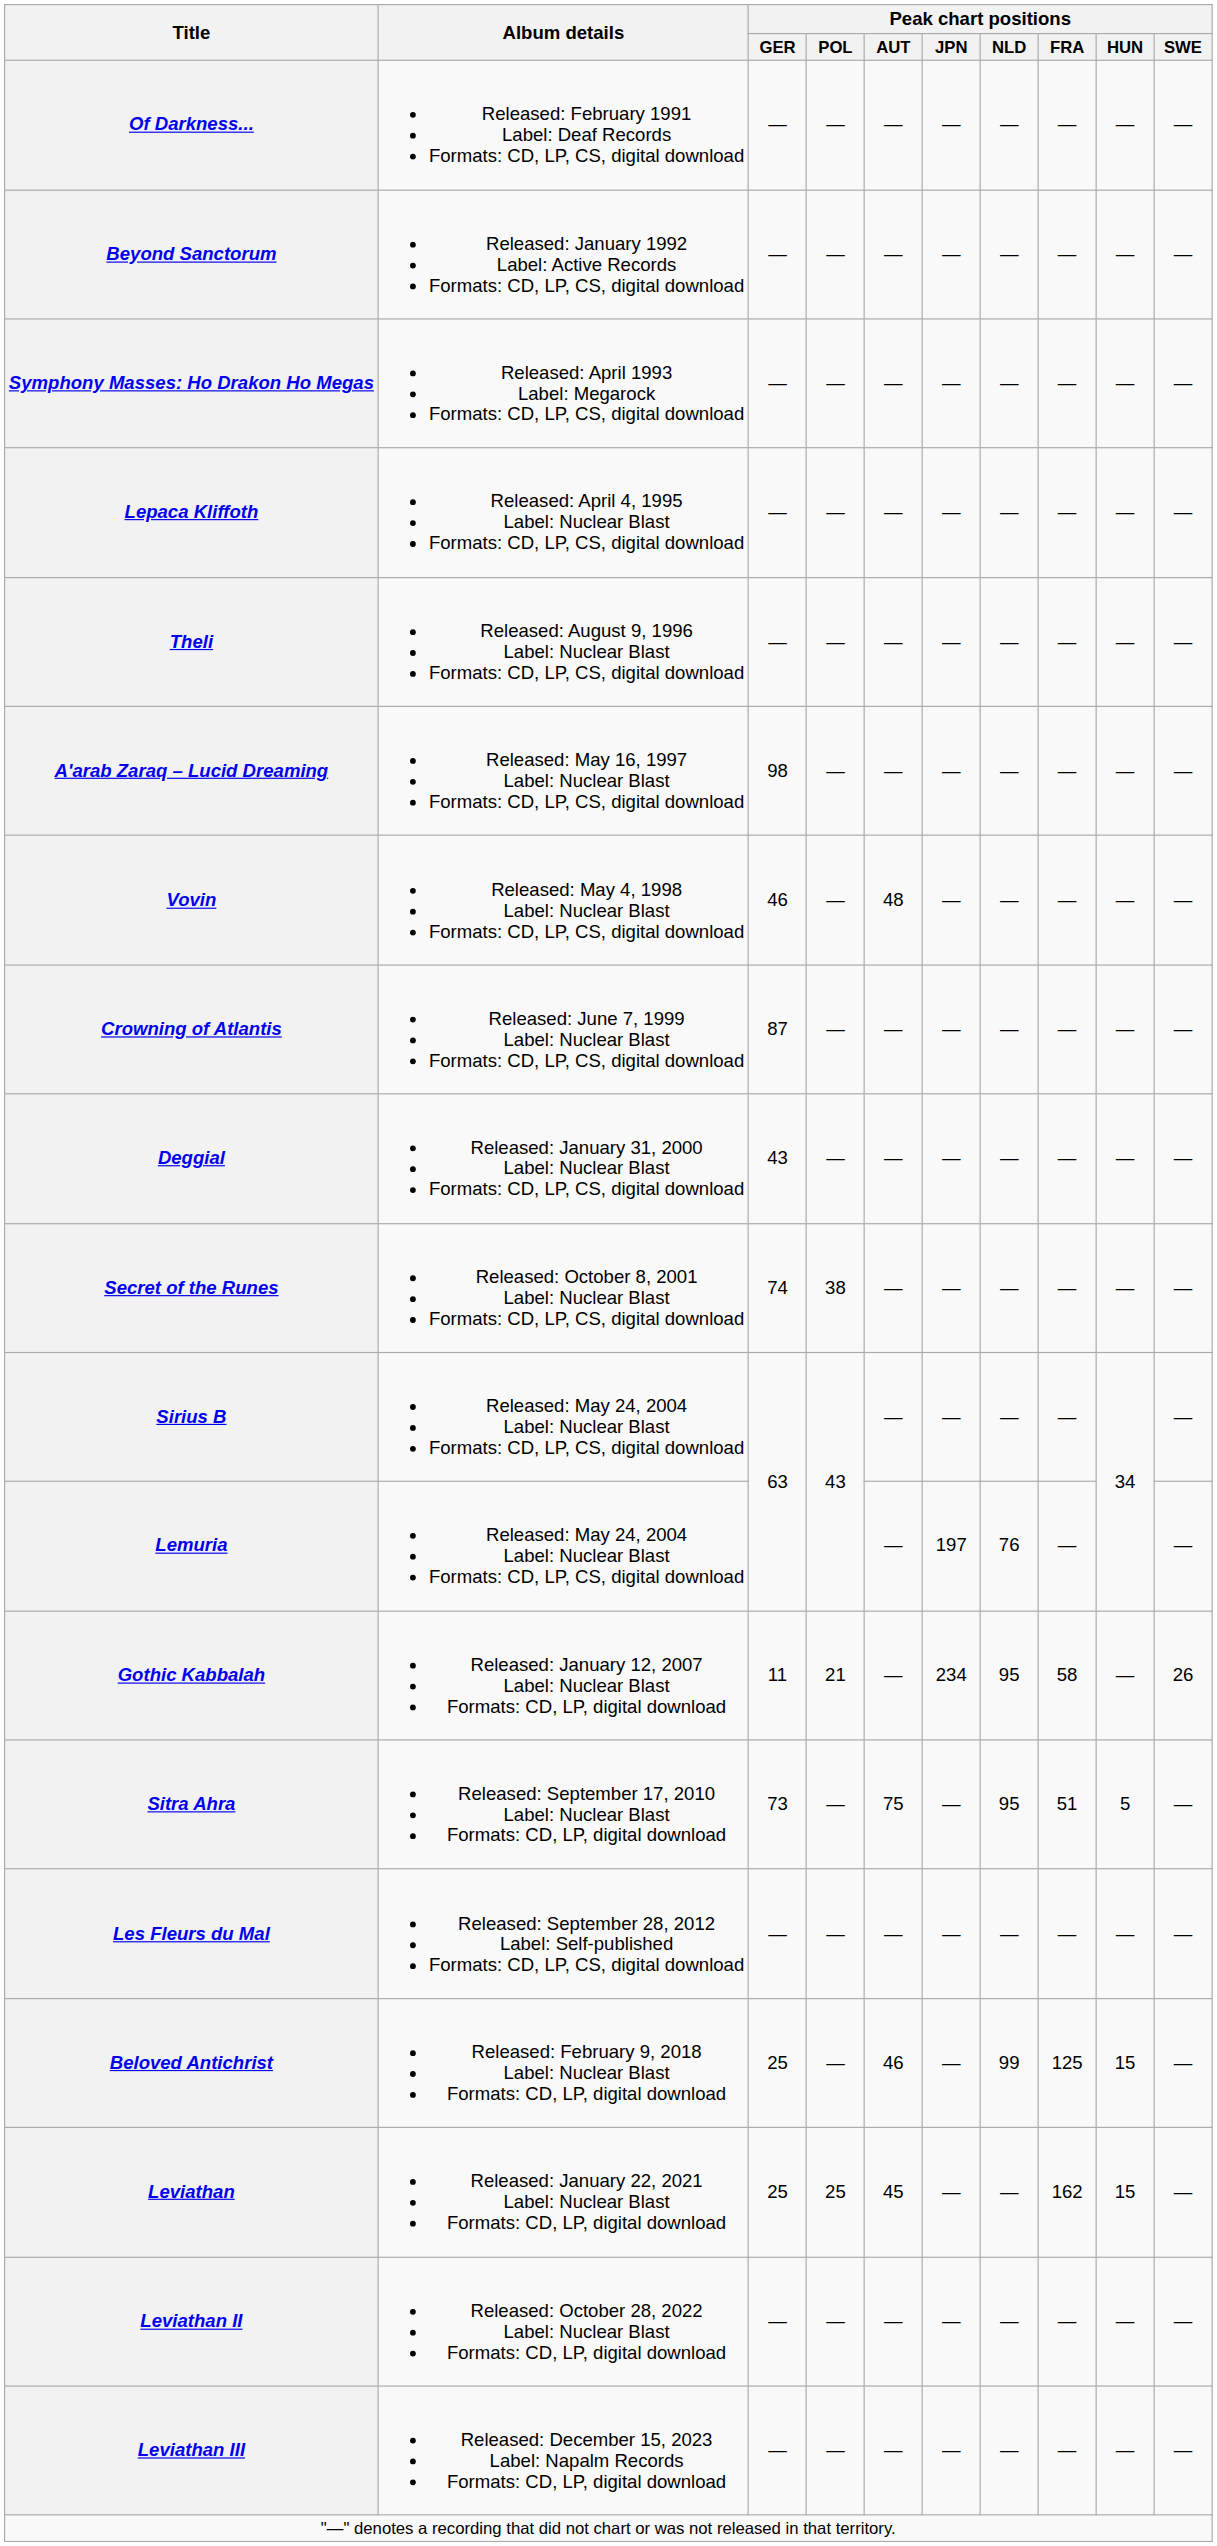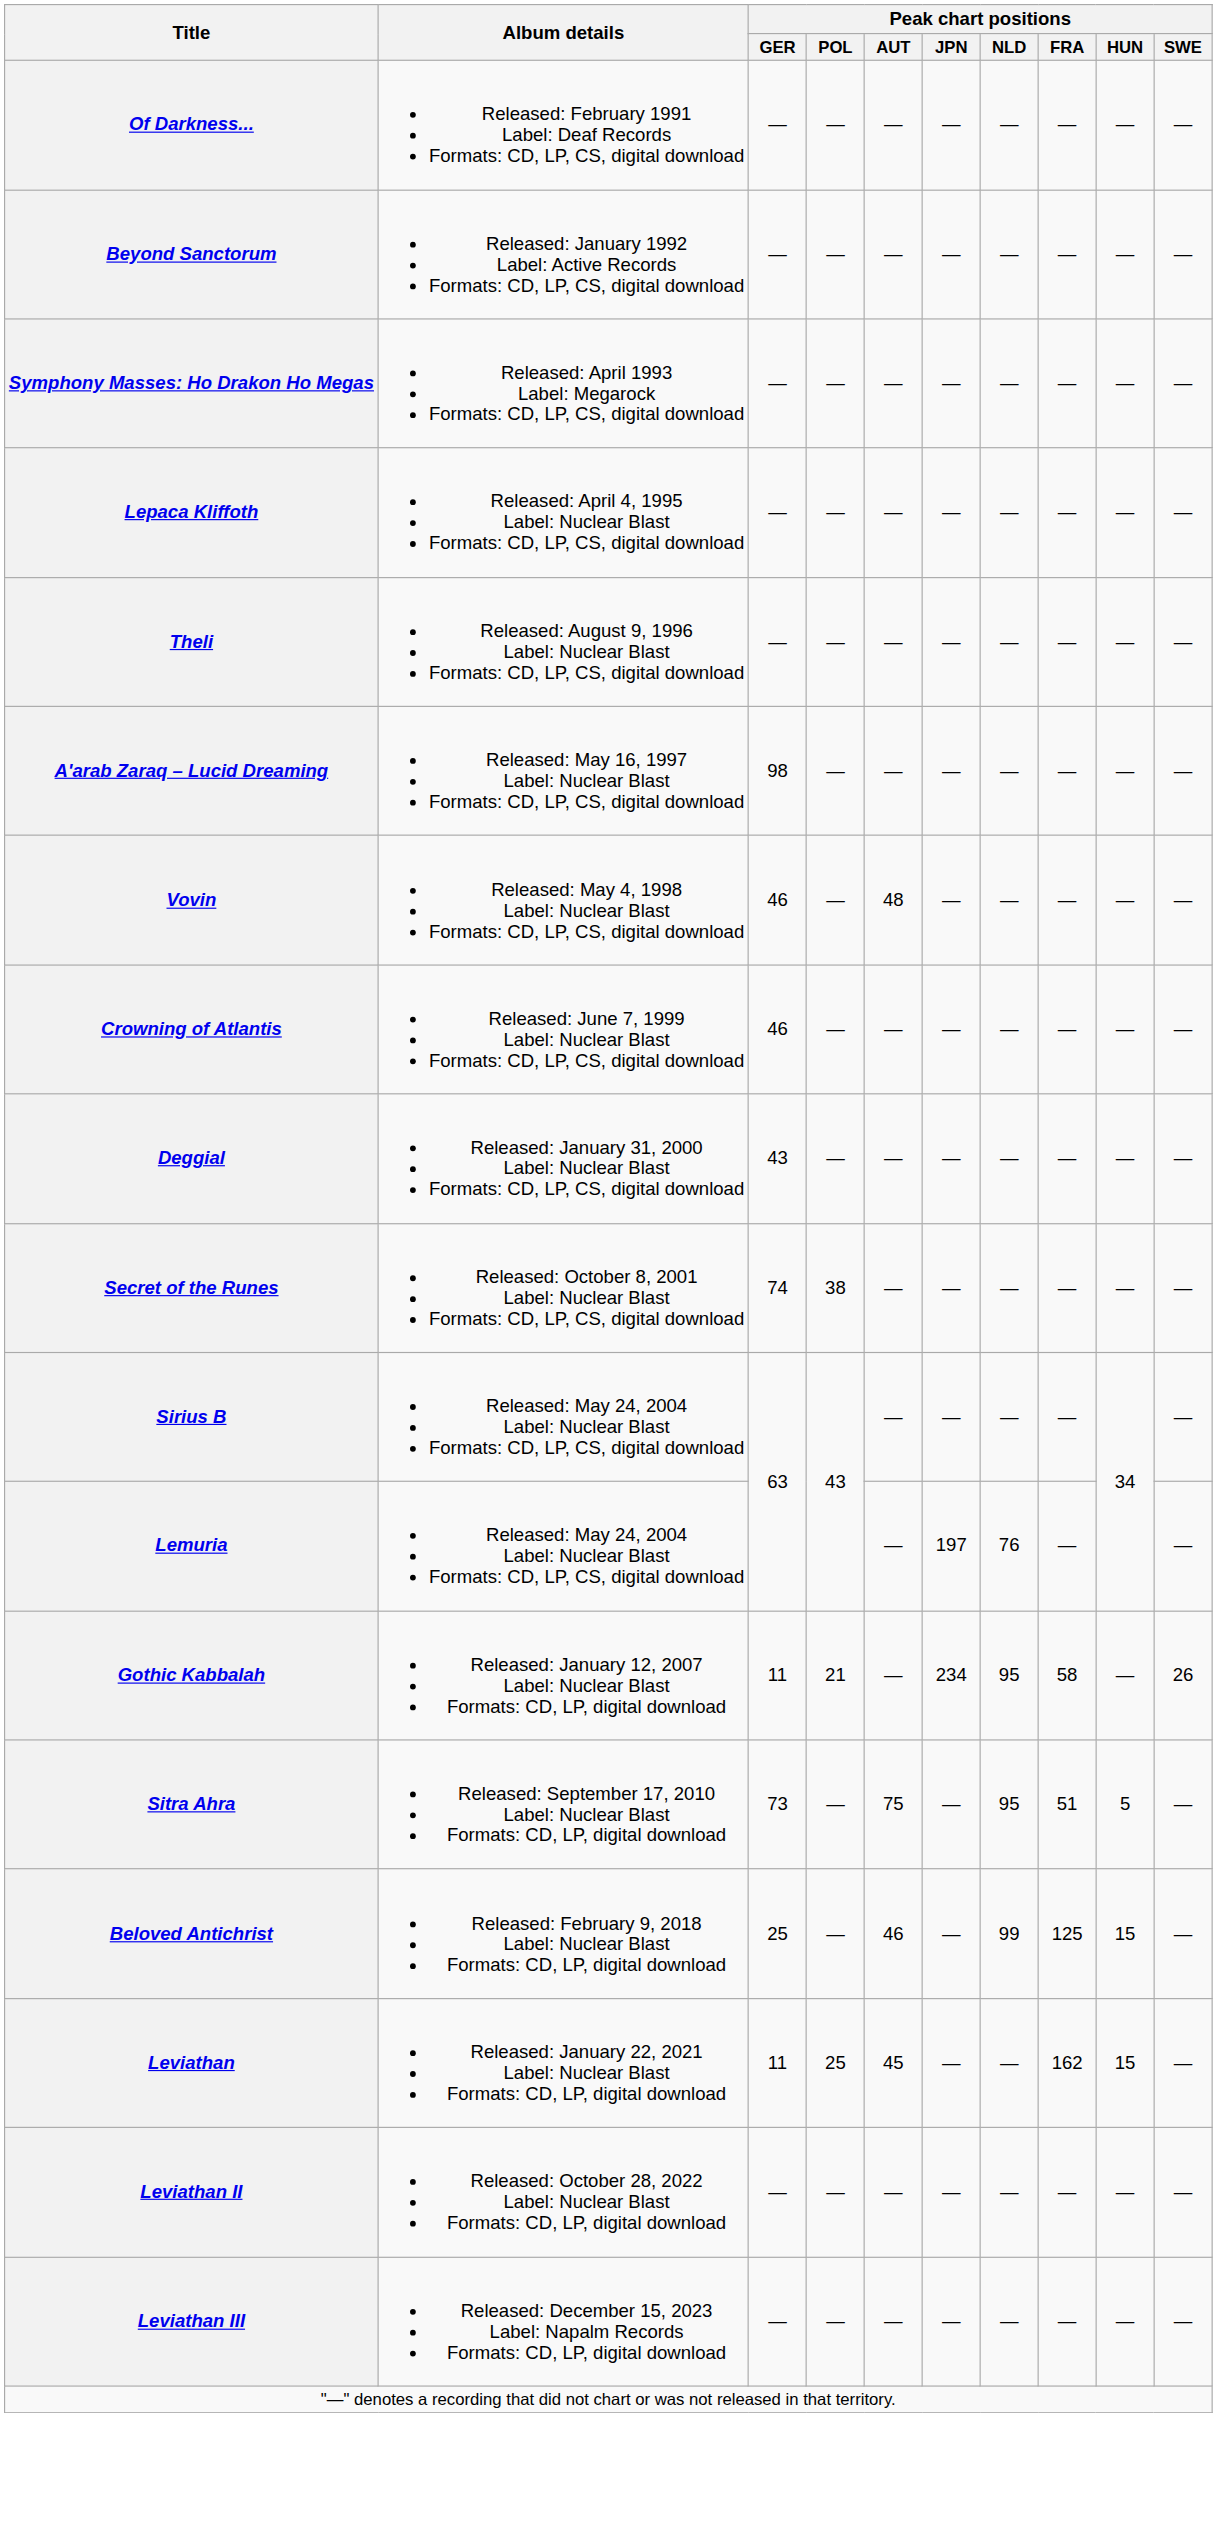 <table class="wikitable plainrowheaders" style="text-align:center;">
 <tr>
 <th scope="col" rowspan="2">Title</th>
 <th scope="col" rowspan="2">Album details</th>
 <th scope="col" colspan="8">Peak chart positions</th>
 </tr>
 <tr>
 <th scope="col" style="width:3em;font-size:90%;">GER<br></th>
 <th scope="col" style="width:3em;font-size:90%;">POL<br></th>
 <th scope="col" style="width:3em;font-size:90%;">AUT<br></th>
 <th scope="col" style="width:3em;font-size:90%;">JPN<br></th>
 <th scope="col" style="width:3em;font-size:90%;">NLD<br></th>
 <th scope="col" style="width:3em;font-size:90%;">FRA<br></th>
 <th scope="col" style="width:3em;font-size:90%;">HUN<br></th>
 <th scope="col" style="width:3em;font-size:90%;">SWE<br></th>
 </tr>
 <tr>
 <th scope="row"><em><a href='#'>Of Darkness...</a></em></th>
 <td><br><ul><li>Released: February 1991</li><li>Label: Deaf Records</li><li>Formats: CD, LP, CS, digital download</li></ul></td>
 <td>—</td>
 <td>—</td>
 <td>—</td>
 <td>—</td>
 <td>—</td>
 <td>—</td>
 <td>—</td>
 <td>—</td>
 </tr>
 <tr>
 <th scope="row"><em><a href='#'>Beyond Sanctorum</a></em></th>
 <td><br><ul><li>Released: January 1992</li><li>Label: Active Records</li><li>Formats: CD, LP, CS, digital download</li></ul></td>
 <td>—</td>
 <td>—</td>
 <td>—</td>
 <td>—</td>
 <td>—</td>
 <td>—</td>
 <td>—</td>
 <td>—</td>
 </tr>
 <tr>
 <th scope="row"><em><a href='#'>Symphony Masses: Ho Drakon Ho Megas</a></em></th>
 <td><br><ul><li>Released: April 1993</li><li>Label: Megarock</li><li>Formats: CD, LP, CS, digital download</li></ul></td>
 <td>—</td>
 <td>—</td>
 <td>—</td>
 <td>—</td>
 <td>—</td>
 <td>—</td>
 <td>—</td>
 <td>—</td>
 </tr>
 <tr>
 <th scope="row"><em><a href='#'>Lepaca Kliffoth</a></em></th>
 <td><br><ul><li>Released: April 4, 1995</li><li>Label: Nuclear Blast</li><li>Formats: CD, LP, CS, digital download</li></ul></td>
 <td>—</td>
 <td>—</td>
 <td>—</td>
 <td>—</td>
 <td>—</td>
 <td>—</td>
 <td>—</td>
 <td>—</td>
 </tr>
 <tr>
 <th scope="row"><em><a href='#'>Theli</a></em></th>
 <td><br><ul><li>Released: August 9, 1996</li><li>Label: Nuclear Blast</li><li>Formats: CD, LP, CS, digital download</li></ul></td>
 <td>—</td>
 <td>—</td>
 <td>—</td>
 <td>—</td>
 <td>—</td>
 <td>—</td>
 <td>—</td>
 <td>—</td>
 </tr>
 <tr>
 <th scope="row"><em><a href='#'>A'arab Zaraq – Lucid Dreaming</a></em></th>
 <td><br><ul><li>Released: May 16, 1997</li><li>Label: Nuclear Blast</li><li>Formats: CD, LP, CS, digital download</li></ul></td>
 <td>98</td>
 <td>—</td>
 <td>—</td>
 <td>—</td>
 <td>—</td>
 <td>—</td>
 <td>—</td>
 <td>—</td>
 </tr>
 <tr>
 <th scope="row"><em><a href='#'>Vovin</a></em></th>
 <td><br><ul><li>Released: May 4, 1998</li><li>Label: Nuclear Blast</li><li>Formats: CD, LP, CS, digital download</li></ul></td>
 <td>46</td>
 <td>—</td>
 <td>48</td>
 <td>—</td>
 <td>—</td>
 <td>—</td>
 <td>—</td>
 <td>—</td>
 </tr>
 <tr>
 <th scope="row"><em><a href='#'>Crowning of Atlantis</a></em></th>
 <td><br><ul><li>Released: June 7, 1999</li><li>Label: Nuclear Blast</li><li>Formats: CD, LP, CS, digital download</li></ul></td>
-<td>87</td>
+<td>46</td>
 <td>—</td>
 <td>—</td>
 <td>—</td>
 <td>—</td>
 <td>—</td>
 <td>—</td>
 <td>—</td>
 </tr>
 <tr>
 <th scope="row"><em><a href='#'>Deggial</a></em></th>
 <td><br><ul><li>Released: January 31, 2000</li><li>Label: Nuclear Blast</li><li>Formats: CD, LP, CS, digital download</li></ul></td>
 <td>43</td>
 <td>—</td>
 <td>—</td>
 <td>—</td>
 <td>—</td>
 <td>—</td>
 <td>—</td>
 <td>—</td>
 </tr>
 <tr>
 <th scope="row"><em><a href='#'>Secret of the Runes</a></em></th>
 <td><br><ul><li>Released: October 8, 2001</li><li>Label: Nuclear Blast</li><li>Formats: CD, LP, CS, digital download</li></ul></td>
 <td>74</td>
 <td>38</td>
 <td>—</td>
 <td>—</td>
 <td>—</td>
 <td>—</td>
 <td>—</td>
 <td>—</td>
 </tr>
 <tr>
 <th scope="row"><em><a href='#'>Sirius B</a></em></th>
 <td><br><ul><li>Released: May 24, 2004</li><li>Label: Nuclear Blast</li><li>Formats: CD, LP, CS, digital download</li></ul></td>
 <td rowspan=2>63</td>
 <td rowspan=2>43</td>
 <td>—</td>
 <td>—</td>
 <td>—</td>
 <td>—</td>
 <td rowspan=2>34</td>
 <td>—</td>
 </tr>
 <tr>
 <th scope="row"><em><a href='#'>Lemuria</a></em></th>
 <td><br><ul><li>Released: May 24, 2004</li><li>Label: Nuclear Blast</li><li>Formats: CD, LP, CS, digital download</li></ul></td>
 <td>—</td>
 <td>197</td>
 <td>76</td>
 <td>—</td>
 <td>—</td>
 </tr>
 <tr>
 <th scope="row"><em><a href='#'>Gothic Kabbalah</a></em></th>
 <td><br><ul><li>Released: January 12, 2007</li><li>Label: Nuclear Blast</li><li>Formats: CD, LP, digital download</li></ul></td>
 <td>11</td>
 <td>21</td>
 <td>—</td>
 <td>234</td>
 <td>95</td>
 <td>58</td>
 <td>—</td>
 <td>26</td>
 </tr>
 <tr>
 <th scope="row"><em><a href='#'>Sitra Ahra</a></em></th>
 <td><br><ul><li>Released: September 17, 2010</li><li>Label: Nuclear Blast</li><li>Formats: CD, LP, digital download</li></ul></td>
 <td>73</td>
 <td>—</td>
 <td>75</td>
 <td>—</td>
 <td>95</td>
 <td>51</td>
 <td>5</td>
 <td>—</td>
 </tr>
 <tr>
-<th scope="row"><em><a href='#'>Les Fleurs du Mal</a></em></th>
-<td><br><ul><li>Released: September 28, 2012</li><li>Label: Self-published</li><li>Formats: CD, LP, CS, digital download</li></ul></td>
-<td>—</td>
-<td>—</td>
-<td>—</td>
-<td>—</td>
-<td>—</td>
-<td>—</td>
-<td>—</td>
-<td>—</td>
-</tr>
-<tr>
 <th scope="row"><em><a href='#'>Beloved Antichrist</a></em></th>
 <td><br><ul><li>Released: February 9, 2018</li><li>Label: Nuclear Blast</li><li>Formats: CD, LP, digital download</li></ul></td>
 <td>25</td>
 <td>—</td>
 <td>46</td>
 <td>—</td>
 <td>99</td>
 <td>125</td>
 <td>15</td>
 <td>—</td>
 </tr>
 <tr>
 <th scope="row"><em><a href='#'>Leviathan</a></em></th>
 <td><br><ul><li>Released: January 22, 2021</li><li>Label: Nuclear Blast</li><li>Formats: CD, LP, digital download</li></ul></td>
-<td>25</td>
+<td>11</td>
 <td>25</td>
 <td>45</td>
 <td>—</td>
 <td>—</td>
 <td>162</td>
 <td>15</td>
 <td>—</td>
 </tr>
 <tr>
 <th scope="row"><em><a href='#'>Leviathan II</a></em></th>
 <td><br><ul><li>Released: October 28, 2022</li><li>Label: Nuclear Blast</li><li>Formats: CD, LP, digital download</li></ul></td>
 <td>—</td>
 <td>—</td>
 <td>—</td>
 <td>—</td>
 <td>—</td>
 <td>—</td>
 <td>—</td>
 <td>—</td>
 </tr>
 <tr>
 <th scope="row"><em><a href='#'>Leviathan III</a></em></th>
 <td><br><ul><li>Released: December 15, 2023</li><li>Label: Napalm Records</li><li>Formats: CD, LP, digital download</li></ul></td>
 <td>—</td>
 <td>—</td>
 <td>—</td>
 <td>—</td>
 <td>—</td>
 <td>—</td>
 <td>—</td>
 <td>—</td>
 </tr>
 <tr>
 <td colspan="10" style="font-size:90%">"—" denotes a recording that did not chart or was not released in that territory.</td>
 </tr>
 </table>
